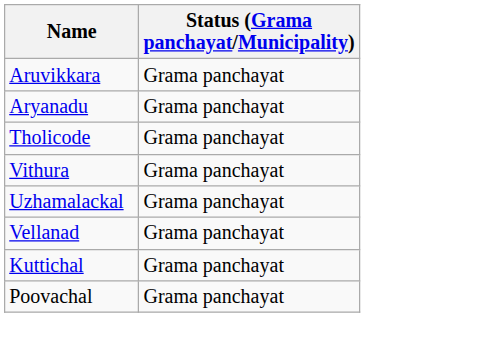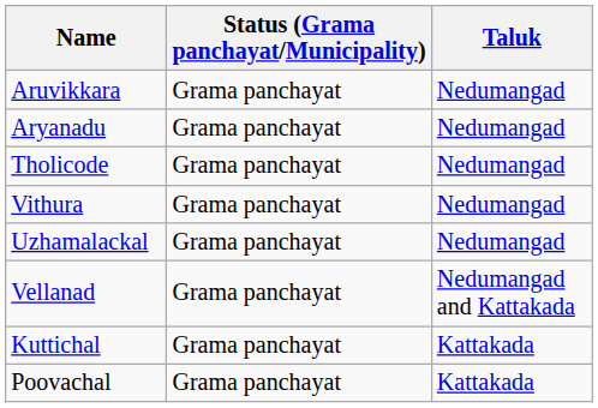 <table class="wikitable sortable static-row-numbers static-row-header-hash">
 <tr>
 <th width="100px">Name</th>
 <th width="130px">Status (<a href='#'>Grama panchayat</a>/<a href='#'>Municipality</a>)</th>
+<th width="100px"><a href='#'>Taluk</a></th>
 </tr>
 <tr>
 <td><a href='#'>Aruvikkara</a></td>
 <td>Grama panchayat</td>
+<td><a href='#'>Nedumangad</a></td>
 </tr>
 <tr>
 <td><a href='#'>Aryanadu</a></td>
 <td>Grama panchayat</td>
+<td><a href='#'>Nedumangad</a></td>
 </tr>
 <tr>
 <td><a href='#'>Tholicode</a></td>
 <td>Grama panchayat</td>
+<td><a href='#'>Nedumangad</a></td>
 </tr>
 <tr>
 <td><a href='#'>Vithura</a></td>
 <td>Grama panchayat</td>
+<td><a href='#'>Nedumangad</a></td>
 </tr>
 <tr>
 <td><a href='#'>Uzhamalackal</a></td>
 <td>Grama panchayat</td>
+<td><a href='#'>Nedumangad</a></td>
 </tr>
 <tr>
 <td><a href='#'>Vellanad</a></td>
 <td>Grama panchayat</td>
+<td><a href='#'>Nedumangad</a> and <a href='#'>Kattakada</a></td>
 </tr>
 <tr>
 <td><a href='#'>Kuttichal</a></td>
 <td>Grama panchayat</td>
+<td><a href='#'>Kattakada</a></td>
 </tr>
 <tr>
 <td>Poovachal</td>
 <td>Grama panchayat</td>
+<td><a href='#'>Kattakada</a></td>
 </tr>
 </table>
